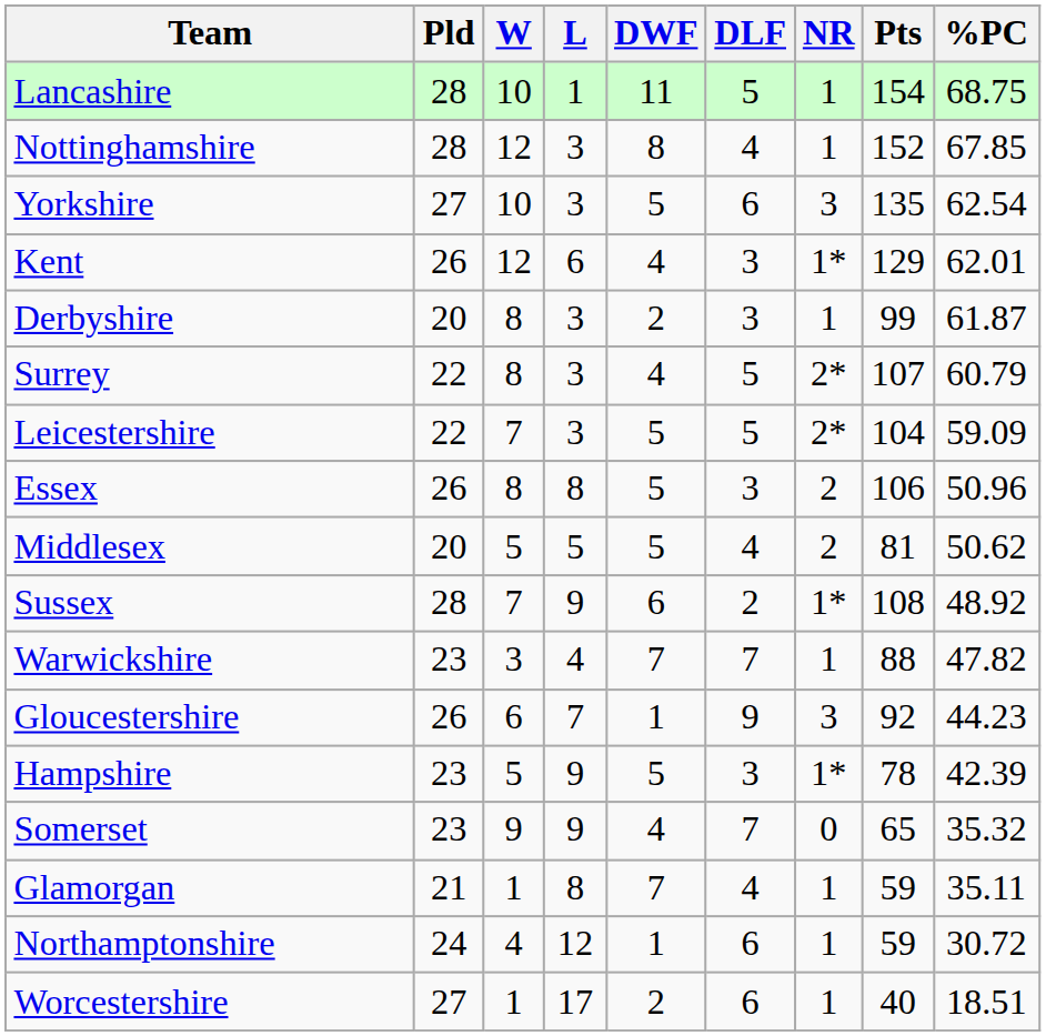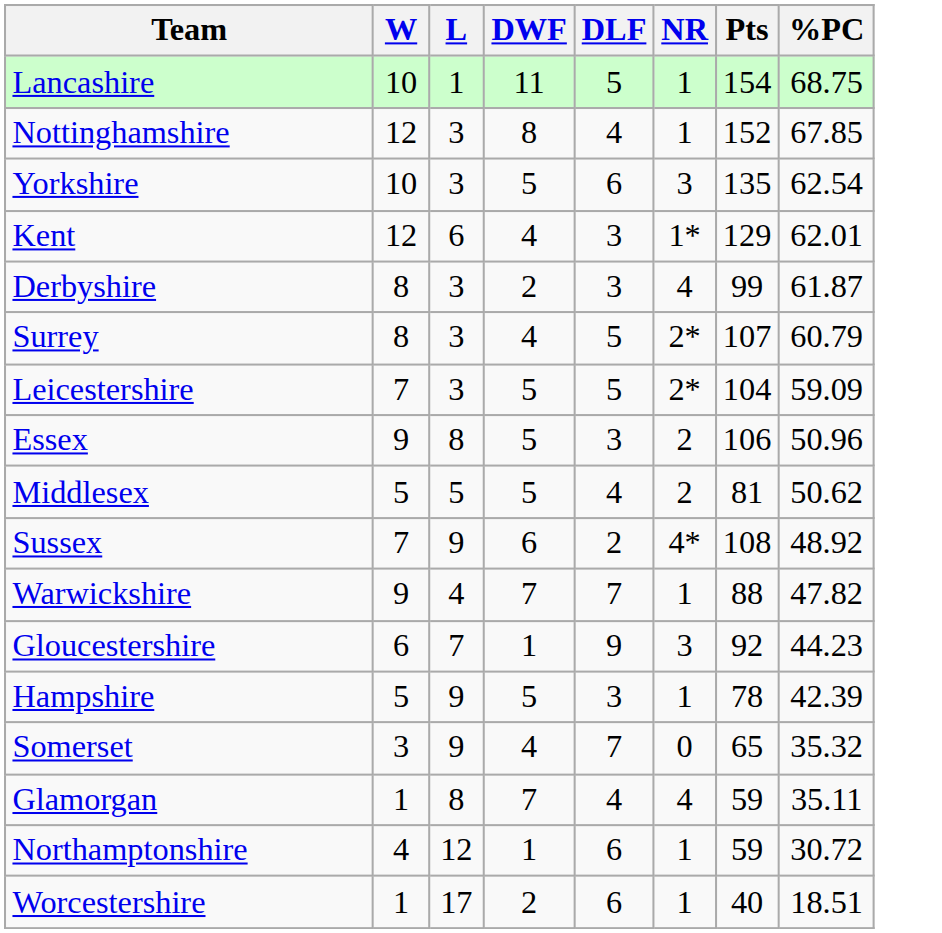 <table class="wikitable" style="text-align:center;">
 <tr>
 <th width=175>Team</th>
-<th width=20 abbr="Played">Pld</th>
 <th width=20 abbr="Won"><a href='#'>W</a></th>
 <th width=20 abbr="Lost"><a href='#'>L</a></th>
 <th width=20 abbr="Drawn"><a href='#'>DWF</a></th>
 <th width=20 abbr="Drawn"><a href='#'>DLF</a></th>
 <th width=20 abbr="No Result"><a href='#'>NR</a></th>
 <th width=20 abbr="Points">Pts</th>
 <th width=40 abbr="Percentage of possible points">%PC</th>
 </tr>
 <tr style="background:#ccffcc;">
 <td style="text-align:left;"><a href='#'>Lancashire</a></td>
-<td>28</td>
 <td>10</td>
 <td>1</td>
 <td>11</td>
 <td>5</td>
 <td>1</td>
 <td>154</td>
 <td>68.75</td>
 </tr>
 <tr>
 <td style="text-align:left;"><a href='#'>Nottinghamshire</a></td>
-<td>28</td>
 <td>12</td>
 <td>3</td>
 <td>8</td>
 <td>4</td>
 <td>1</td>
 <td>152</td>
 <td>67.85</td>
 </tr>
 <tr>
 <td style="text-align:left;"><a href='#'>Yorkshire</a></td>
-<td>27</td>
 <td>10</td>
 <td>3</td>
 <td>5</td>
 <td>6</td>
 <td>3</td>
 <td>135</td>
 <td>62.54</td>
 </tr>
 <tr>
 <td style="text-align:left;"><a href='#'>Kent</a></td>
-<td>26</td>
 <td>12</td>
 <td>6</td>
 <td>4</td>
 <td>3</td>
 <td>1*</td>
 <td>129</td>
 <td>62.01</td>
 </tr>
 <tr>
 <td style="text-align:left;"><a href='#'>Derbyshire</a></td>
-<td>20</td>
 <td>8</td>
 <td>3</td>
 <td>2</td>
 <td>3</td>
-<td>1</td>
+<td>4</td>
 <td>99</td>
 <td>61.87</td>
 </tr>
 <tr>
 <td style="text-align:left;"><a href='#'>Surrey</a></td>
-<td>22</td>
 <td>8</td>
 <td>3</td>
 <td>4</td>
 <td>5</td>
 <td>2*</td>
 <td>107</td>
 <td>60.79</td>
 </tr>
 <tr>
 <td style="text-align:left;"><a href='#'>Leicestershire</a></td>
-<td>22</td>
 <td>7</td>
 <td>3</td>
 <td>5</td>
 <td>5</td>
 <td>2*</td>
 <td>104</td>
 <td>59.09</td>
 </tr>
 <tr>
 <td style="text-align:left;"><a href='#'>Essex</a></td>
-<td>26</td>
-<td>8</td>
+<td>9</td>
 <td>8</td>
 <td>5</td>
 <td>3</td>
 <td>2</td>
 <td>106</td>
 <td>50.96</td>
 </tr>
 <tr>
 <td style="text-align:left;"><a href='#'>Middlesex</a></td>
-<td>20</td>
 <td>5</td>
 <td>5</td>
 <td>5</td>
 <td>4</td>
 <td>2</td>
 <td>81</td>
 <td>50.62</td>
 </tr>
 <tr>
 <td style="text-align:left;"><a href='#'>Sussex</a></td>
-<td>28</td>
 <td>7</td>
 <td>9</td>
 <td>6</td>
 <td>2</td>
-<td>1*</td>
+<td>4*</td>
 <td>108</td>
 <td>48.92</td>
 </tr>
 <tr>
 <td style="text-align:left;"><a href='#'>Warwickshire</a></td>
-<td>23</td>
-<td>3</td>
+<td>9</td>
 <td>4</td>
 <td>7</td>
 <td>7</td>
 <td>1</td>
 <td>88</td>
 <td>47.82</td>
 </tr>
 <tr>
 <td style="text-align:left;"><a href='#'>Gloucestershire</a></td>
-<td>26</td>
 <td>6</td>
 <td>7</td>
 <td>1</td>
 <td>9</td>
 <td>3</td>
 <td>92</td>
 <td>44.23</td>
 </tr>
 <tr>
 <td style="text-align:left;"><a href='#'>Hampshire</a></td>
-<td>23</td>
 <td>5</td>
 <td>9</td>
 <td>5</td>
 <td>3</td>
-<td>1*</td>
+<td>1</td>
 <td>78</td>
 <td>42.39</td>
 </tr>
 <tr>
 <td style="text-align:left;"><a href='#'>Somerset</a></td>
-<td>23</td>
-<td>9</td>
+<td>3</td>
 <td>9</td>
 <td>4</td>
 <td>7</td>
 <td>0</td>
 <td>65</td>
 <td>35.32</td>
 </tr>
 <tr>
 <td style="text-align:left;"><a href='#'>Glamorgan</a></td>
-<td>21</td>
 <td>1</td>
 <td>8</td>
 <td>7</td>
 <td>4</td>
-<td>1</td>
+<td>4</td>
 <td>59</td>
 <td>35.11</td>
 </tr>
 <tr>
 <td style="text-align:left;"><a href='#'>Northamptonshire</a></td>
-<td>24</td>
 <td>4</td>
 <td>12</td>
 <td>1</td>
 <td>6</td>
 <td>1</td>
 <td>59</td>
 <td>30.72</td>
 </tr>
 <tr>
 <td style="text-align:left;"><a href='#'>Worcestershire</a></td>
-<td>27</td>
 <td>1</td>
 <td>17</td>
 <td>2</td>
 <td>6</td>
 <td>1</td>
 <td>40</td>
 <td>18.51</td>
 </tr>
 </table>
